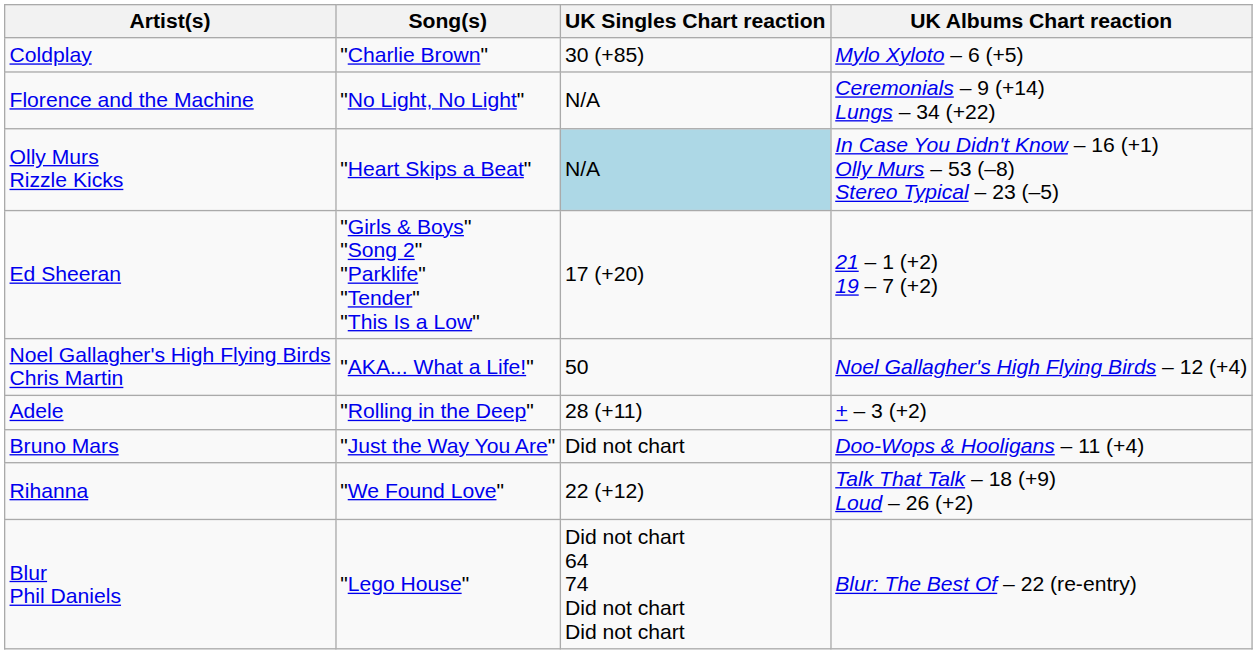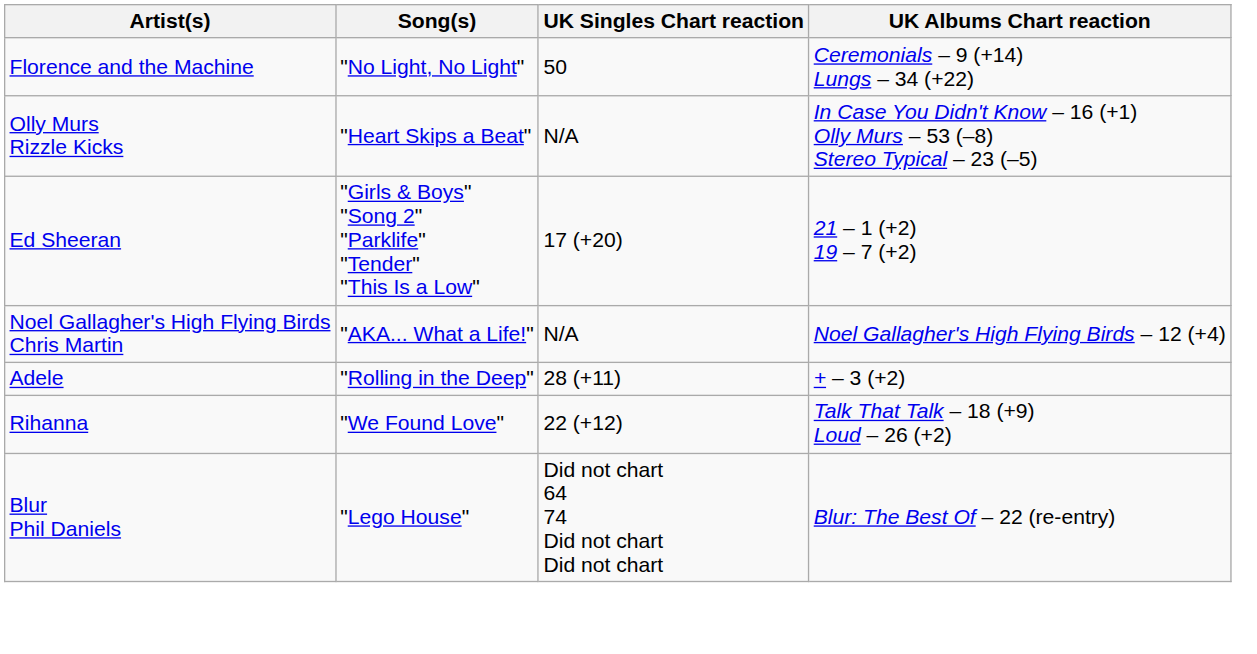 <table class="wikitable">
 <tr>
 <th>Artist(s)</th>
 <th>Song(s)</th>
 <th>UK Singles Chart reaction</th>
 <th>UK Albums Chart reaction</th>
 </tr>
 <tr>
-<td><a href='#'>Coldplay</a></td>
-<td>"<a href='#'>Charlie Brown</a>"</td>
-<td>30 (+85)</td>
-<td><em><a href='#'>Mylo Xyloto</a></em> – 6 (+5)</td>
-</tr>
-<tr>
 <td><a href='#'>Florence and the Machine</a></td>
 <td>"<a href='#'>No Light, No Light</a>"</td>
-<td>N/A</td>
+<td>50</td>
 <td><em><a href='#'>Ceremonials</a></em> – 9 (+14)<br><em><a href='#'>Lungs</a></em> – 34 (+22)</td>
 </tr>
 <tr>
 <td><a href='#'>Olly Murs</a><br><a href='#'>Rizzle Kicks</a></td>
 <td>"<a href='#'>Heart Skips a Beat</a>"</td>
-<td style="background: lightblue;">N/A</td>
+<td>N/A</td>
 <td><em><a href='#'>In Case You Didn't Know</a></em> – 16 (+1)<br><em><a href='#'>Olly Murs</a></em> – 53 (–8)<br><em><a href='#'>Stereo Typical</a></em> – 23 (–5)</td>
 </tr>
 <tr>
 <td><a href='#'>Ed Sheeran</a></td>
 <td>"<a href='#'>Girls & Boys</a>"<br>"<a href='#'>Song 2</a>"<br>"<a href='#'>Parklife</a>"<br>"<a href='#'>Tender</a>"<br>"<a href='#'>This Is a Low</a>"</td>
 <td>17 (+20)</td>
 <td><em><a href='#'>21</a></em> – 1 (+2)<br><em><a href='#'>19</a></em> – 7 (+2)</td>
 </tr>
 <tr>
 <td><a href='#'>Noel Gallagher's High Flying Birds</a><br><a href='#'>Chris Martin</a></td>
 <td>"<a href='#'>AKA... What a Life!</a>"</td>
-<td>50</td>
+<td>N/A</td>
 <td><em><a href='#'>Noel Gallagher's High Flying Birds</a></em> – 12 (+4)</td>
 </tr>
 <tr>
 <td><a href='#'>Adele</a></td>
 <td>"<a href='#'>Rolling in the Deep</a>"</td>
 <td>28 (+11)</td>
 <td><em><a href='#'>+</a></em> – 3 (+2)</td>
-</tr>
-<tr>
-<td><a href='#'>Bruno Mars</a></td>
-<td>"<a href='#'>Just the Way You Are</a>"</td>
-<td>Did not chart</td>
-<td><em><a href='#'>Doo-Wops & Hooligans</a></em> – 11 (+4)</td>
 </tr>
 <tr>
 <td><a href='#'>Rihanna</a></td>
 <td>"<a href='#'>We Found Love</a>"</td>
 <td>22 (+12)</td>
 <td><em><a href='#'>Talk That Talk</a></em> – 18 (+9)<br><em><a href='#'>Loud</a></em> – 26 (+2)</td>
 </tr>
 <tr>
 <td><a href='#'>Blur</a><br><a href='#'>Phil Daniels</a></td>
 <td>"<a href='#'>Lego House</a>"</td>
 <td>Did not chart<br>64<br>74<br>Did not chart<br>Did not chart</td>
 <td><em><a href='#'>Blur: The Best Of</a></em> – 22 (re-entry)</td>
 </tr>
 </table>
